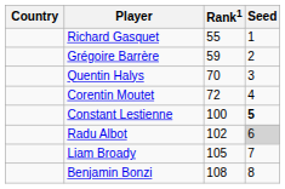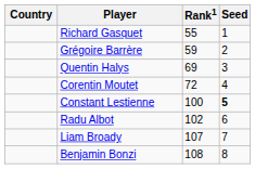 <table class="sortable wikitable">
 <tr>
 <th width="70">Country</th>
 <th width="175">Player</th>
 <th>Rank<sup>1</sup></th>
 <th>Seed</th>
 </tr>
 <tr>
 <td></td>
 <td><a href='#'>Richard Gasquet</a></td>
 <td>55</td>
 <td>1</td>
 </tr>
 <tr>
 <td></td>
 <td><a href='#'>Grégoire Barrère</a></td>
 <td>59</td>
 <td>2</td>
 </tr>
 <tr>
 <td></td>
 <td><a href='#'>Quentin Halys</a></td>
-<td>70</td>
+<td>69</td>
 <td>3</td>
 </tr>
 <tr>
 <td></td>
 <td><a href='#'>Corentin Moutet</a></td>
 <td>72</td>
 <td>4</td>
 </tr>
 <tr>
 <td></td>
 <td><a href='#'>Constant Lestienne</a></td>
 <td>100</td>
 <td><strong>5</strong></td>
 </tr>
 <tr>
 <td></td>
 <td><a href='#'>Radu Albot</a></td>
 <td>102</td>
-<td style="background: lightgrey;">6</td>
+<td>6</td>
 </tr>
 <tr>
 <td></td>
 <td><a href='#'>Liam Broady</a></td>
-<td>105</td>
+<td>107</td>
 <td>7</td>
 </tr>
 <tr>
 <td></td>
 <td><a href='#'>Benjamin Bonzi</a></td>
 <td>108</td>
 <td>8</td>
 </tr>
 </table>
